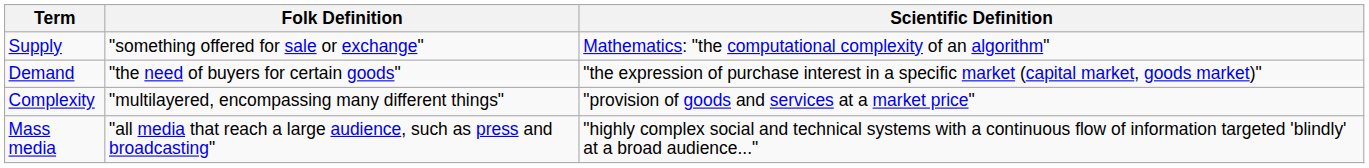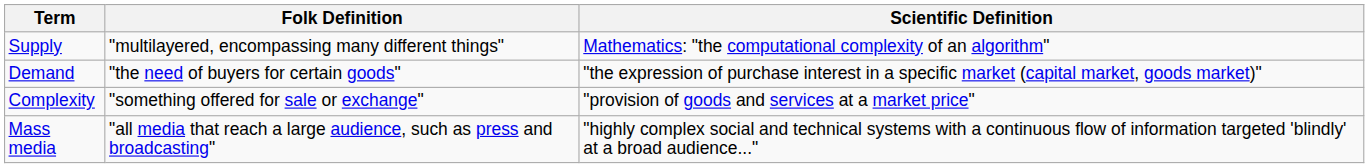 <table class="wikitable" style="padding:1em; vertical-align:top; border:2px;">
 <tr>
 <th>Term</th>
 <th>Folk Definition</th>
 <th>Scientific Definition</th>
 </tr>
 <tr>
 <td><a href='#'>Supply</a></td>
-<td>"something offered for <a href='#'>sale</a> or <a href='#'>exchange</a>"</td>
+<td>"multilayered, encompassing many different things"</td>
 <td><a href='#'>Mathematics</a>: "the <a href='#'>computational complexity</a> of an <a href='#'>algorithm</a>"</td>
 </tr>
 <tr>
 <td><a href='#'>Demand</a></td>
 <td>"the <a href='#'>need</a> of buyers for certain <a href='#'>goods</a>"</td>
 <td>"the expression of purchase interest in a specific <a href='#'>market</a> (<a href='#'>capital market</a>, <a href='#'>goods market</a>)"</td>
 </tr>
 <tr>
 <td><a href='#'>Complexity</a></td>
-<td>"multilayered, encompassing many different things"</td>
+<td>"something offered for <a href='#'>sale</a> or <a href='#'>exchange</a>"</td>
 <td>"provision of <a href='#'>goods</a> and <a href='#'>services</a> at a <a href='#'>market price</a>"</td>
 </tr>
 <tr>
 <td><a href='#'>Mass media</a></td>
 <td>"all <a href='#'>media</a> that reach a large <a href='#'>audience</a>, such as <a href='#'>press</a> and <a href='#'>broadcasting</a>"</td>
 <td>"highly complex social and technical systems with a continuous flow of information targeted 'blindly' at a broad audience..."</td>
 </tr>
 </table>
